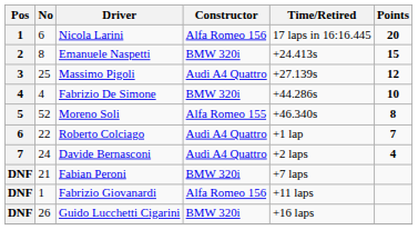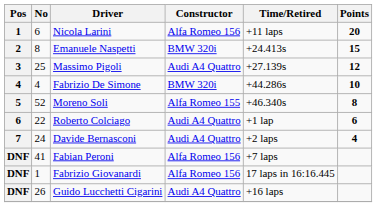 <table class="wikitable" style="font-size: 80%;">
 <tr>
 <th>Pos</th>
 <th>No</th>
 <th>Driver</th>
 <th>Constructor</th>
 <th>Time/Retired</th>
 <th>Points</th>
 </tr>
 <tr>
 <th>1</th>
 <td>6</td>
 <td> <a href='#'>Nicola Larini</a></td>
 <td><a href='#'>Alfa Romeo 156</a></td>
-<td>17 laps in 16:16.445</td>
+<td>+11 laps</td>
 <td align=center><strong>20</strong></td>
 </tr>
 <tr>
 <th>2</th>
 <td>8</td>
 <td> <a href='#'>Emanuele Naspetti</a></td>
 <td><a href='#'>BMW 320i</a></td>
 <td>+24.413s</td>
 <td align=center><strong>15</strong></td>
 </tr>
 <tr>
 <th>3</th>
 <td>25</td>
 <td> <a href='#'>Massimo Pigoli</a></td>
 <td><a href='#'>Audi A4 Quattro</a></td>
 <td>+27.139s</td>
 <td align=center><strong>12</strong></td>
 </tr>
 <tr>
 <th>4</th>
 <td>4</td>
 <td> <a href='#'>Fabrizio De Simone</a></td>
 <td><a href='#'>BMW 320i</a></td>
 <td>+44.286s</td>
 <td align=center><strong>10</strong></td>
 </tr>
 <tr>
 <th>5</th>
 <td>52</td>
 <td> <a href='#'>Moreno Soli</a></td>
 <td><a href='#'>Alfa Romeo 155</a></td>
 <td>+46.340s</td>
 <td align=center><strong>8</strong></td>
 </tr>
 <tr>
 <th>6</th>
 <td>22</td>
 <td> <a href='#'>Roberto Colciago</a></td>
 <td><a href='#'>Audi A4 Quattro</a></td>
 <td>+1 lap</td>
-<td align=center><strong>7</strong></td>
+<td align=center><strong>6</strong></td>
 </tr>
 <tr>
 <th>7</th>
 <td>24</td>
 <td> <a href='#'>Davide Bernasconi</a></td>
 <td><a href='#'>Audi A4 Quattro</a></td>
 <td>+2 laps</td>
 <td align=center><strong>4</strong></td>
 </tr>
 <tr>
 <th>DNF</th>
-<td>21</td>
+<td>41</td>
 <td> <a href='#'>Fabian Peroni</a></td>
-<td><a href='#'>BMW 320i</a></td>
+<td><a href='#'>Alfa Romeo 156</a></td>
 <td>+7 laps</td>
 <td></td>
 </tr>
 <tr>
 <th>DNF</th>
 <td>1</td>
 <td> <a href='#'>Fabrizio Giovanardi</a></td>
 <td><a href='#'>Alfa Romeo 156</a></td>
-<td>+11 laps</td>
+<td>17 laps in 16:16.445</td>
 <td></td>
 </tr>
 <tr>
 <th>DNF</th>
 <td>26</td>
 <td> <a href='#'>Guido Lucchetti Cigarini</a></td>
-<td><a href='#'>BMW 320i</a></td>
+<td><a href='#'>Audi A4 Quattro</a></td>
 <td>+16 laps</td>
 <td></td>
 </tr>
 <tr>
 </tr>
 </table>
